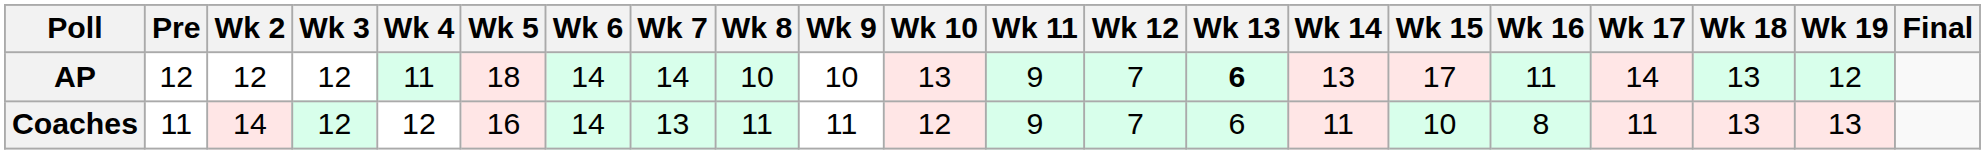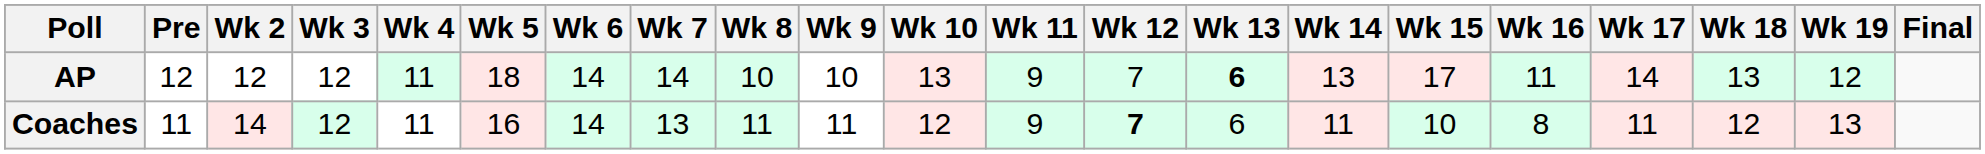 <table class="wikitable" style="white-space:nowrap;">
 <tr>
 <th>Poll</th>
 <th>Pre</th>
 <th>Wk 2</th>
 <th>Wk 3</th>
 <th>Wk 4</th>
 <th>Wk 5</th>
 <th>Wk 6</th>
 <th>Wk 7</th>
 <th>Wk 8</th>
 <th>Wk 9</th>
 <th>Wk 10</th>
 <th>Wk 11</th>
 <th>Wk 12</th>
 <th>Wk 13</th>
 <th>Wk 14</th>
 <th>Wk 15</th>
 <th>Wk 16</th>
 <th>Wk 17</th>
 <th>Wk 18</th>
 <th>Wk 19</th>
 <th>Final</th>
 </tr>
 <tr style="text-align:center;">
 <th>AP</th>
 <td style="background:#FFF;">12</td>
 <td style="background:#FFF;">12</td>
 <td style="background:#FFF;">12</td>
 <td style="background:#D8FFEB">11</td>
 <td style="background:#FFE6E6;">18</td>
 <td style="background:#D8FFEB;">14</td>
 <td style="background:#D8FFEB;">14</td>
 <td style="background:#D8FFEB;">10</td>
 <td style="background:#FFF;">10</td>
 <td style="background:#FFE6E6;">13</td>
 <td style="background:#D8FFEB;">9</td>
 <td style="background:#D8FFEB;">7</td>
 <td style="background:#D8FFEB;"><strong>6</strong></td>
 <td style="background:#FFE6E6;">13</td>
 <td style="background:#FFE6E6;">17</td>
 <td style="background:#D8FFEB;">11</td>
 <td style="background:#FFE6E6;">14</td>
 <td style="background:#D8FFEB;">13</td>
 <td style="background:#D8FFEB;">12</td>
 <td></td>
 </tr>
 <tr style="text-align:center;">
 <th>Coaches</th>
 <td style="background:#FFF;">11</td>
 <td style="background:#FFE6E6;">14</td>
 <td style="background:#D8FFEB;">12</td>
-<td style="background:#FFF;">12</td>
+<td style="background:#FFF;">11</td>
 <td style="background:#FFE6E6;">16</td>
 <td style="background:#D8FFEB;">14</td>
 <td style="background:#D8FFEB;">13</td>
 <td style="background:#D8FFEB;">11</td>
 <td style="background:#FFF;">11</td>
 <td style="background:#FFE6E6;">12</td>
 <td style="background:#D8FFEB;">9</td>
-<td style="background:#D8FFEB;">7</td>
+<td style="background:#D8FFEB;"><strong>7</strong></td>
 <td style="background:#D8FFEB;">6</td>
 <td style="background:#FFE6E6;">11</td>
 <td style="background:#D8FFEB;">10</td>
 <td style="background:#D8FFEB;">8</td>
 <td style="background:#FFE6E6;">11</td>
-<td style="background:#FFE6E6;">13</td>
+<td style="background:#FFE6E6;">12</td>
 <td style="background:#FFE6E6;">13</td>
 <td></td>
 </tr>
 </table>
